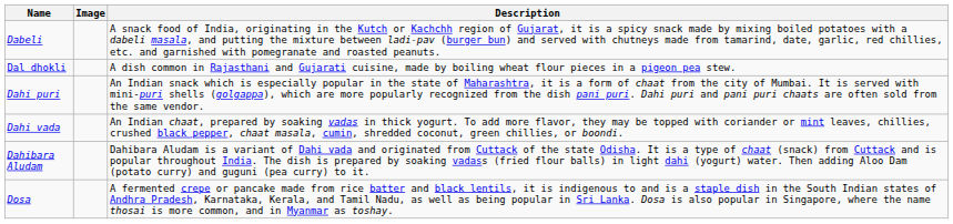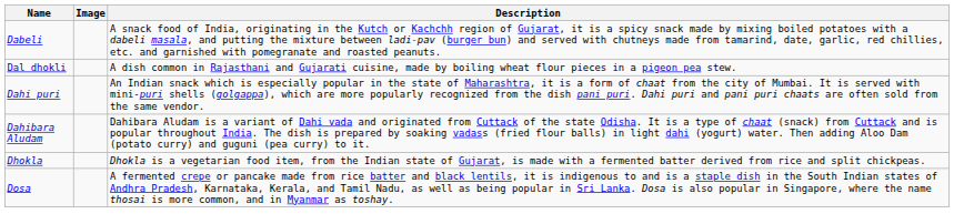 <table class="wikitable">
 <tr>
 <th>Name</th>
 <th>Image</th>
 <th>Description</th>
 </tr>
 <tr>
 <td><em><a href='#'>Dabeli</a></em></td>
 <td></td>
 <td>A snack food of India, originating in the <a href='#'>Kutch</a> or <a href='#'>Kachchh</a> region of <a href='#'>Gujarat</a>, it is a spicy snack made by mixing boiled potatoes with a <em>dabeli <a href='#'>masala</a></em>, and putting the mixture between <em>ladi-pav</em> (<a href='#'>burger bun</a>) and served with chutneys made from tamarind, date, garlic, red chillies, etc. and garnished with pomegranate and roasted peanuts.</td>
 </tr>
 <tr>
 <td><a href='#'>Dal dhokli</a></td>
 <td></td>
 <td>A dish common in <a href='#'>Rajasthani</a> and <a href='#'>Gujarati</a> cuisine, made by boiling wheat flour pieces in a <a href='#'>pigeon pea</a> stew.</td>
 </tr>
 <tr>
 <td><em><a href='#'>Dahi puri</a></em></td>
 <td></td>
 <td>An Indian snack which is especially popular in the state of <a href='#'>Maharashtra</a>, it is a form of <em>chaat</em> from the city of Mumbai.  It is served with mini-<a href='#'><em>puri</em></a> shells (<em><a href='#'>golgappa</a></em>), which are more popularly recognized from the dish <a href='#'><em>pani puri</em></a>. <em> Dahi puri</em> and <em>pani puri chaats</em> are often sold from the same vendor.</td>
 </tr>
 <tr>
-<td><em><a href='#'>Dahi vada</a></em></td>
-<td></td>
-<td>An Indian <em>chaat</em>, prepared by soaking <a href='#'><em>vadas</em></a> in thick yogurt. To add more flavor, they may be topped with coriander or <a href='#'>mint</a> leaves, chillies, crushed <a href='#'>black pepper</a>, <em>chaat masala</em>, <a href='#'>cumin</a>, shredded coconut, green chillies, or <em>boondi</em>.</td>
-</tr>
-<tr>
 <td><em><a href='#'>Dahibara Aludam</a></em></td>
 <td></td>
 <td>Dahibara Aludam is a variant of <a href='#'>Dahi vada</a> and originated from <a href='#'>Cuttack</a> of the state <a href='#'>Odisha</a>. It is a type of <em><a href='#'>chaat</a></em> (snack) from <a href='#'>Cuttack</a> and is popular throughout <a href='#'>India</a>. The dish is prepared by soaking <a href='#'>vadas</a>s (fried flour balls) in light <a href='#'>dahi</a> (yogurt) water. Then adding Aloo Dam (potato curry) and guguni (pea curry) to it.</td>
+</tr>
+<tr>
+<td><em><a href='#'>Dhokla</a></em></td>
+<td></td>
+<td><em>Dhokla</em> is a vegetarian food item, from the Indian state of <a href='#'>Gujarat</a>, is made with a fermented batter derived from rice and split chickpeas.</td>
 </tr>
 <tr>
 <td><em><a href='#'>Dosa</a></em></td>
 <td></td>
 <td>A fermented <a href='#'>crepe</a> or pancake made from rice <a href='#'>batter</a> and <a href='#'>black lentils</a>, it is indigenous to and is a <a href='#'>staple dish</a> in the South Indian states of <a href='#'>Andhra Pradesh</a>, Karnataka, Kerala, and Tamil Nadu, as well as being popular in <a href='#'>Sri Lanka</a>. <em>Dosa</em> is also popular in Singapore, where the name <em>thosai</em> is more common, and in <a href='#'>Myanmar</a> as <em>toshay</em>.</td>
 </tr>
 </table>
